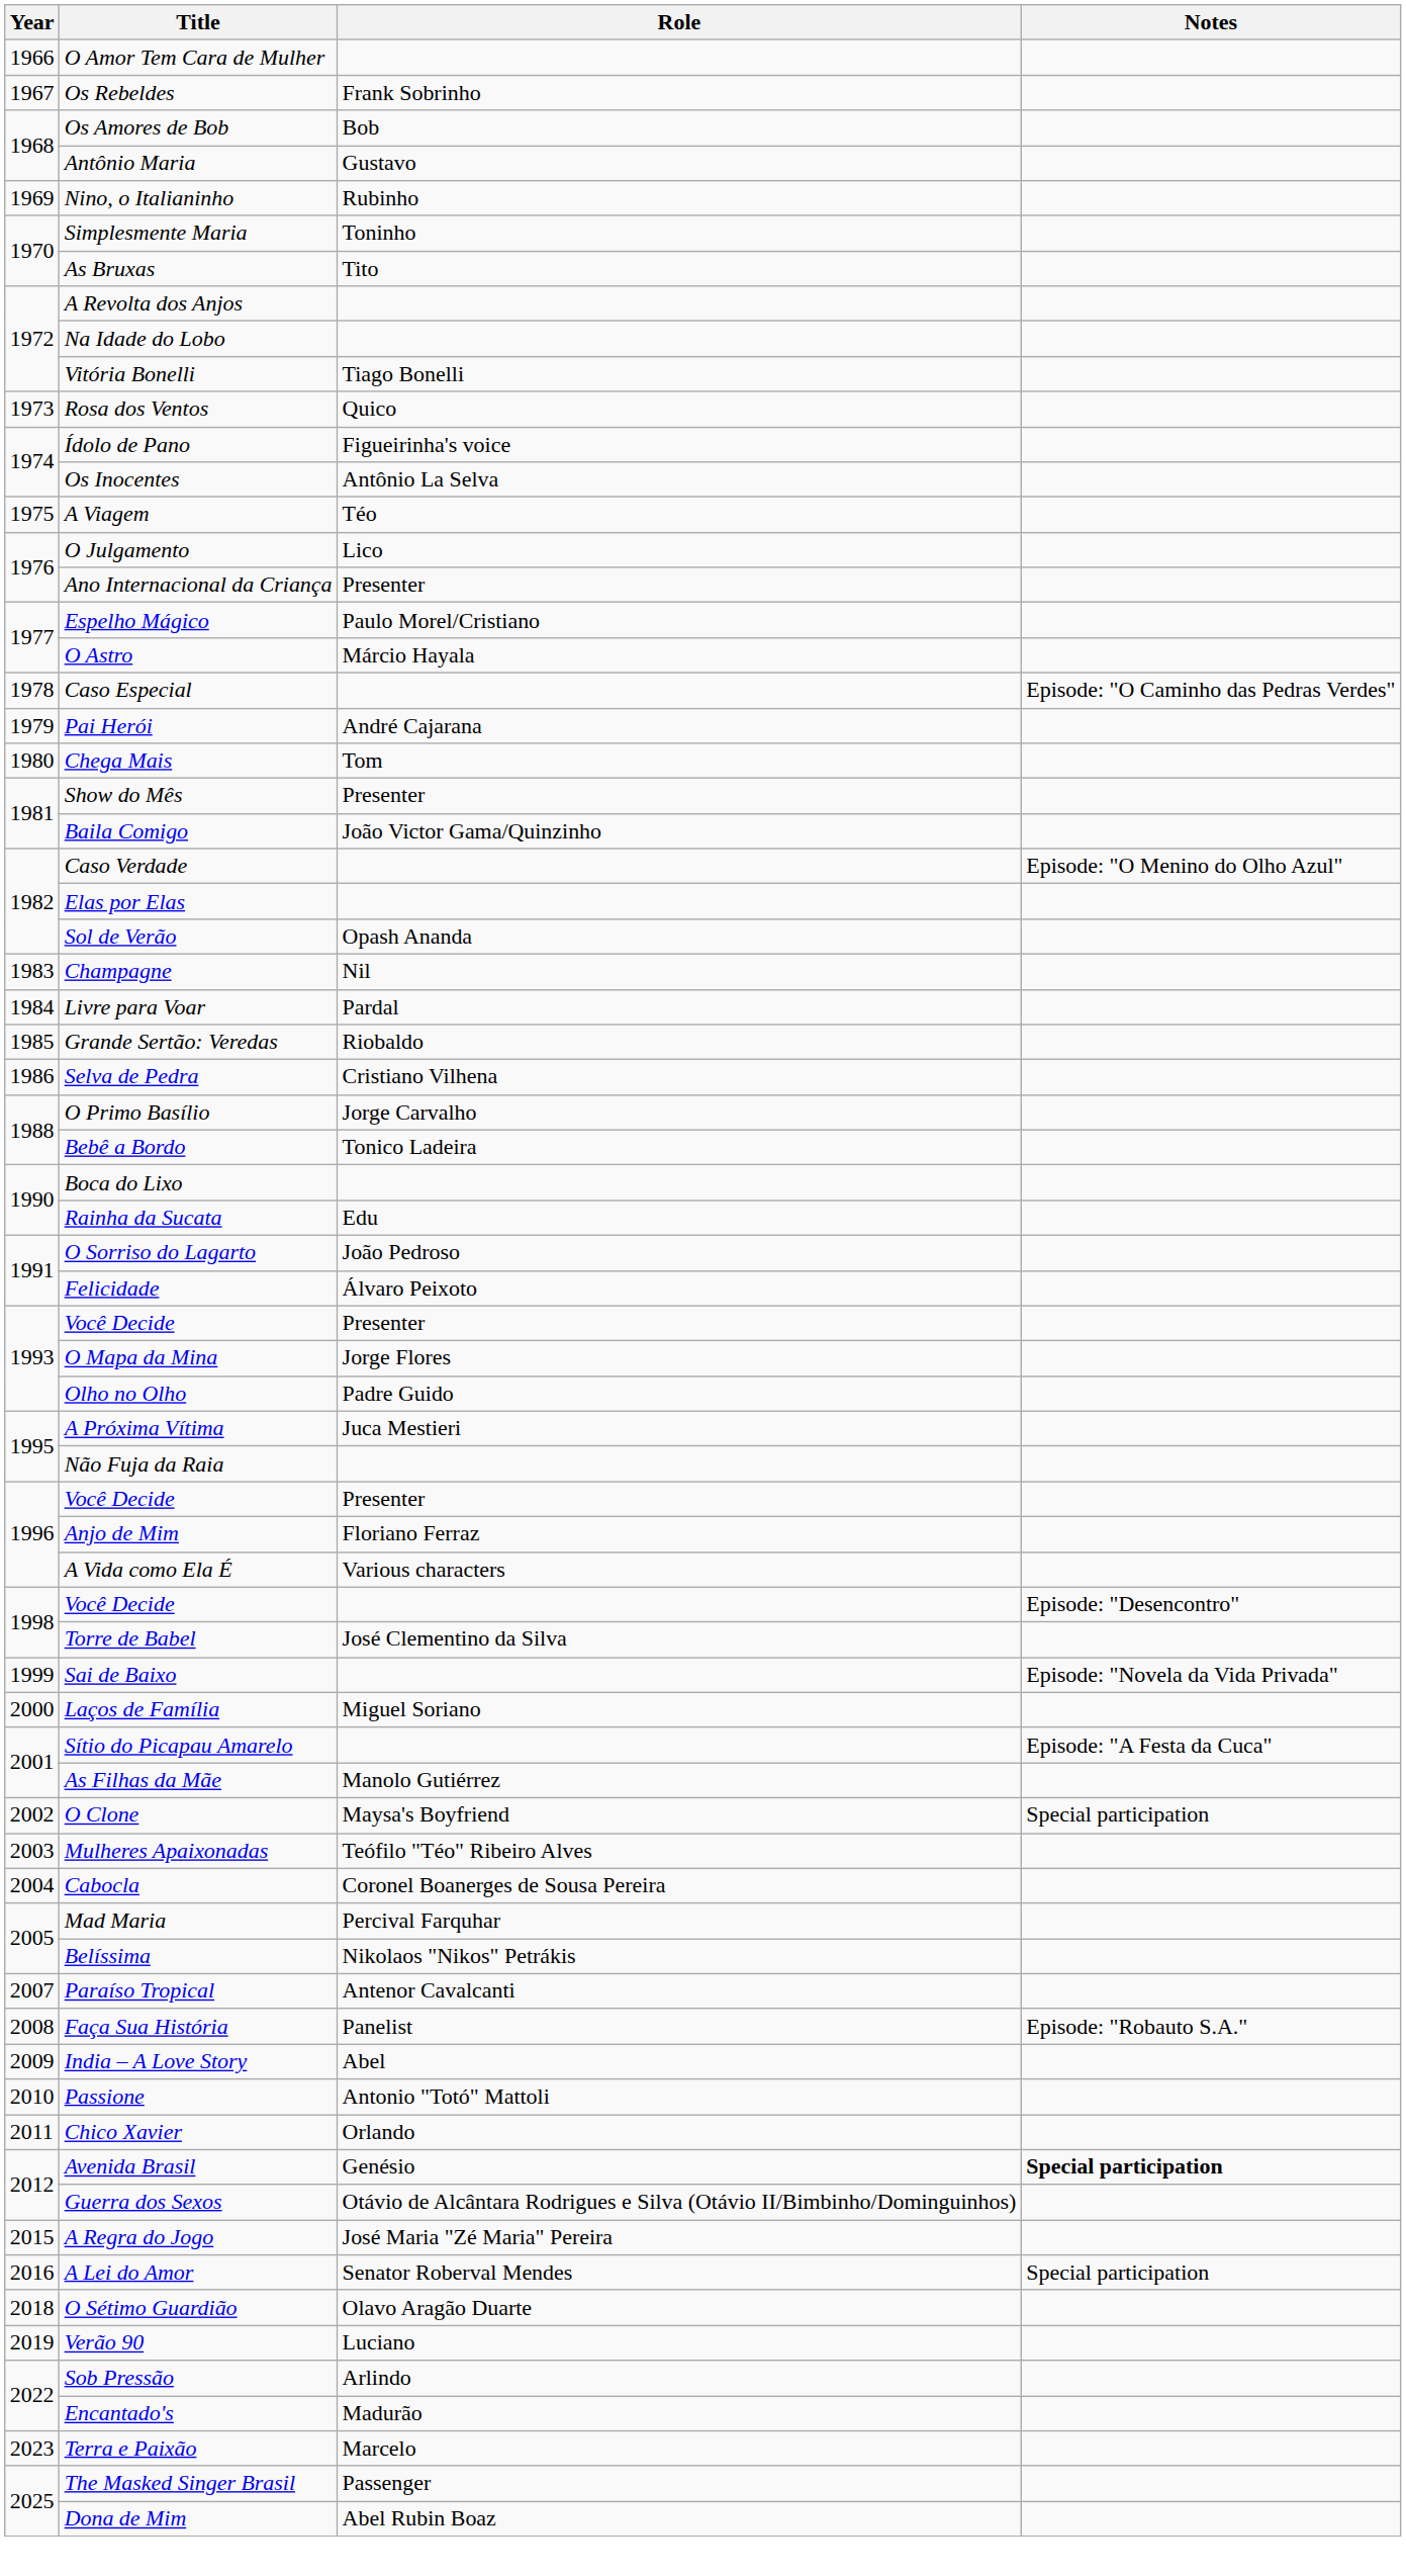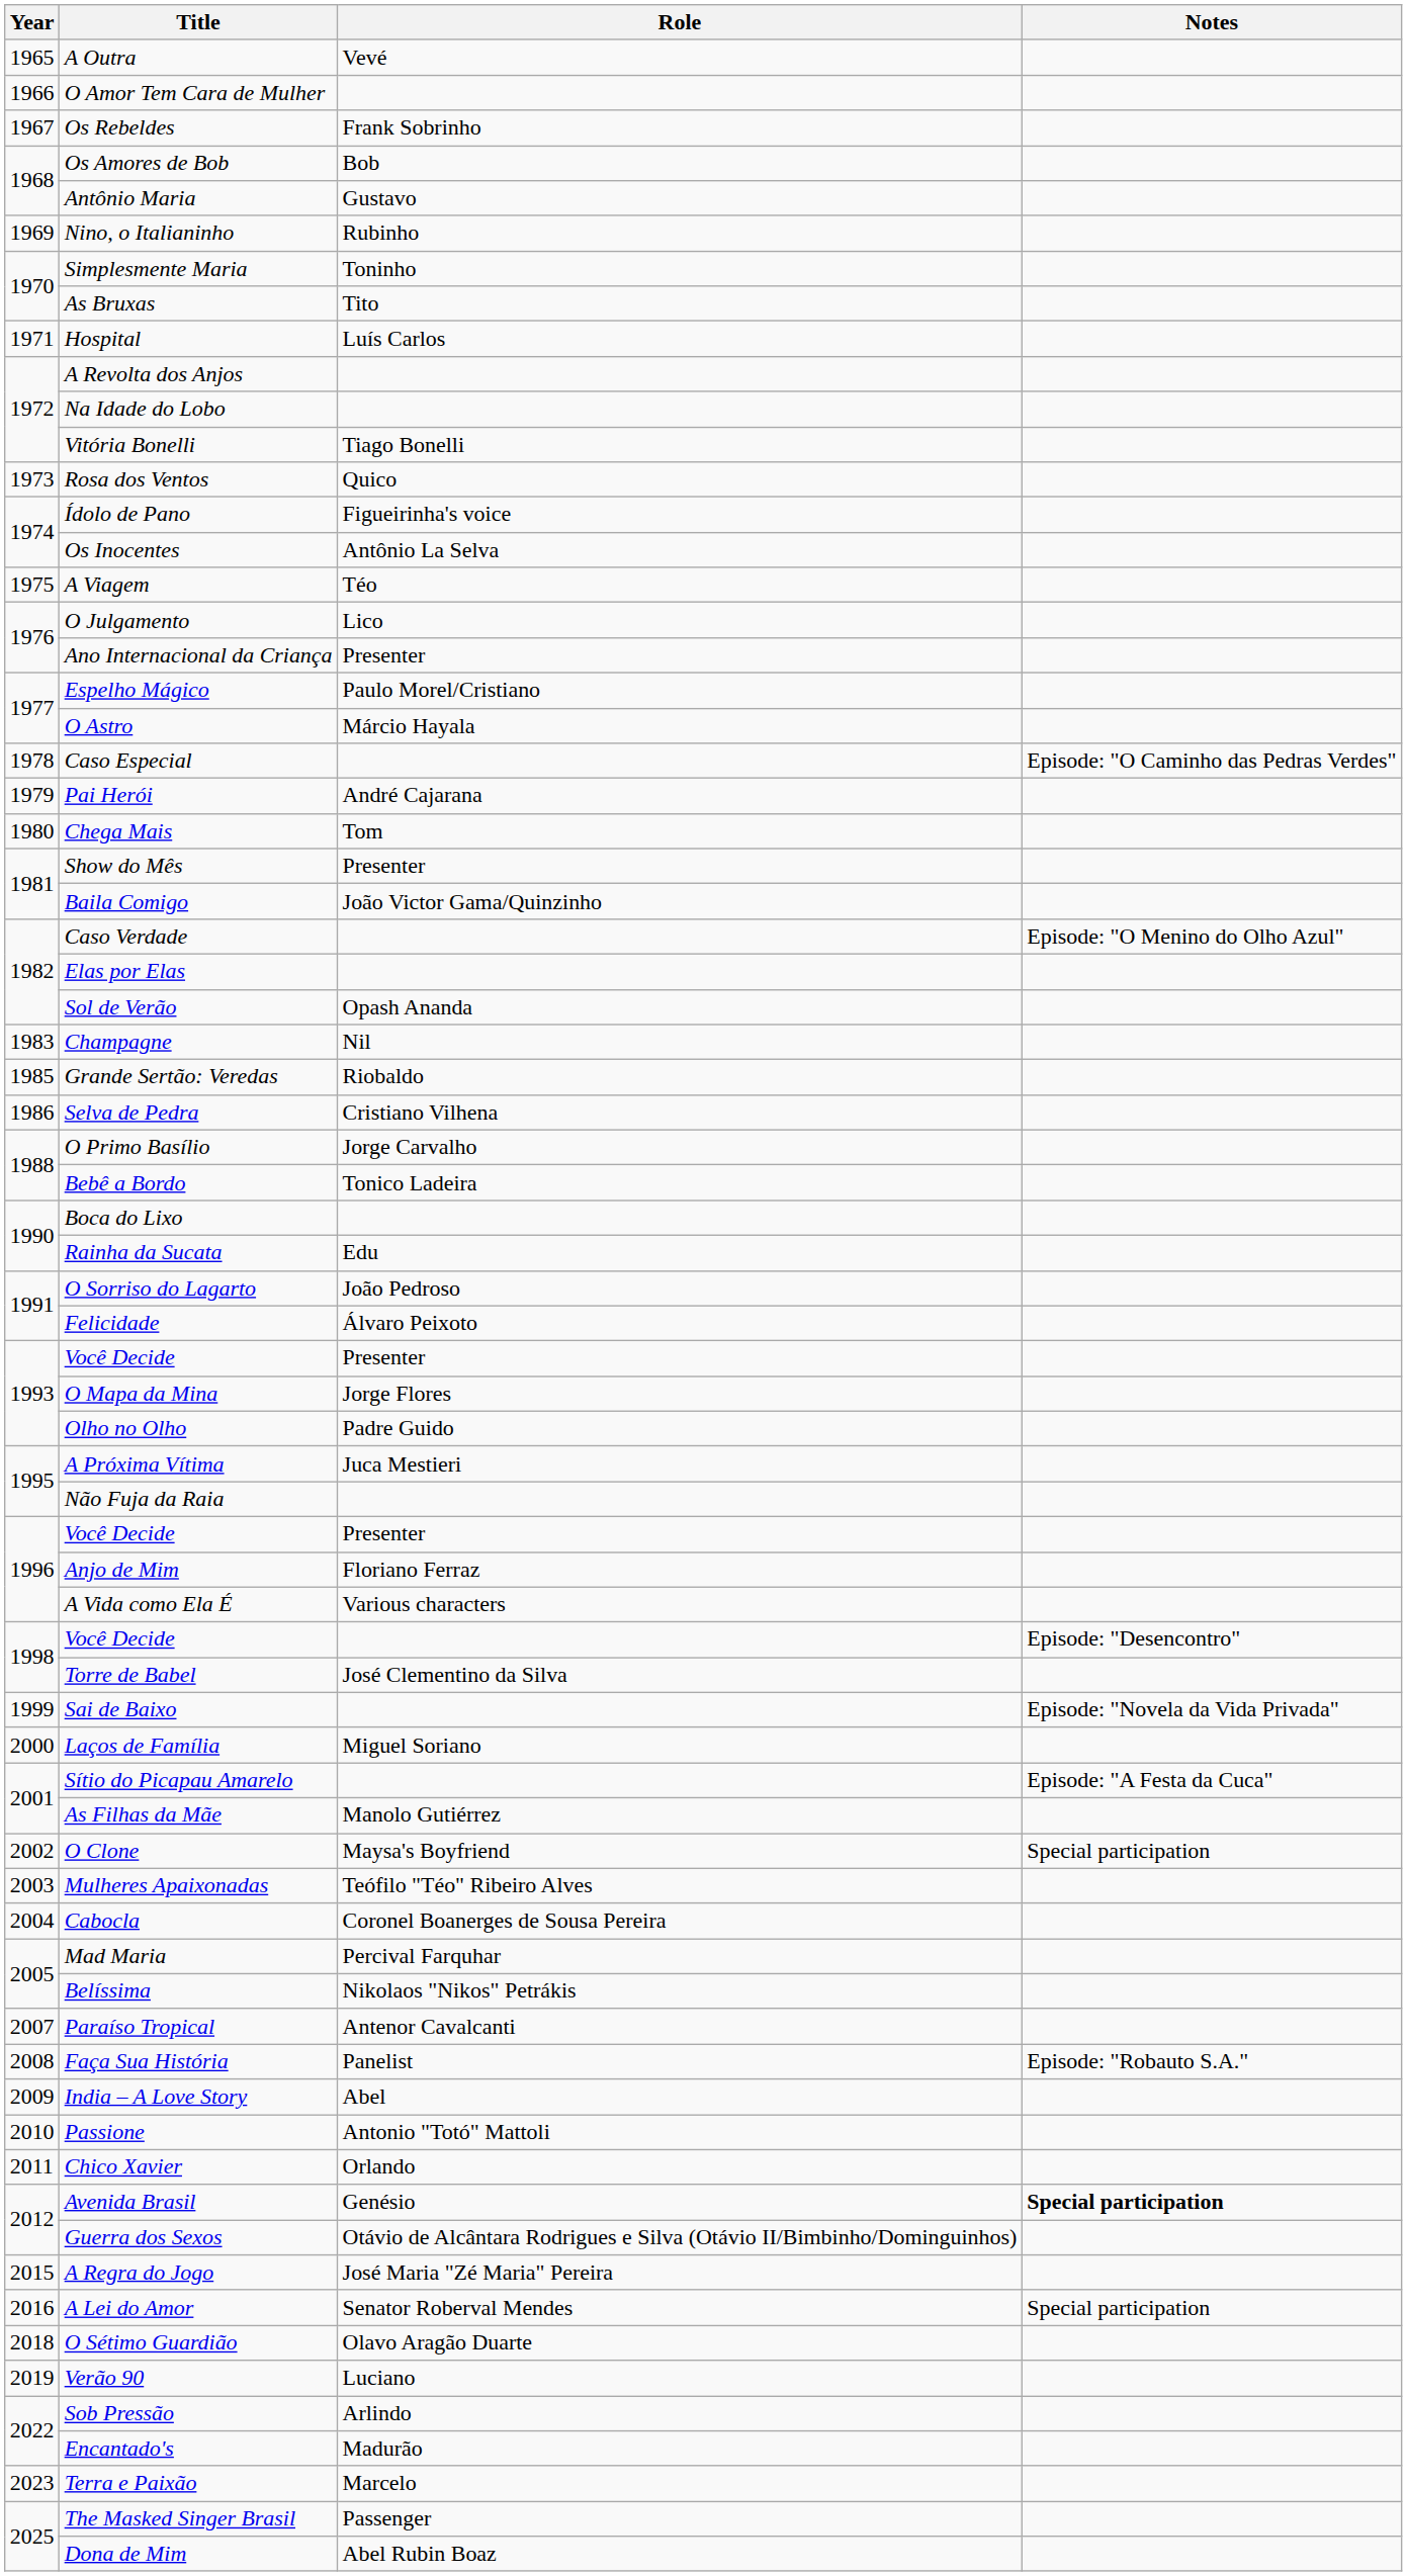 <table class="wikitable sortable">
 <tr>
 <th>Year</th>
 <th>Title</th>
 <th>Role</th>
 <th>Notes</th>
+</tr>
+<tr>
+<td>1965</td>
+<td><em>A Outra</em></td>
+<td>Vevé</td>
+<td></td>
 </tr>
 <tr>
 <td>1966</td>
 <td><em>O Amor Tem Cara de Mulher</em></td>
 <td></td>
 <td></td>
 </tr>
 <tr>
 <td>1967</td>
 <td><em>Os Rebeldes</em></td>
 <td>Frank Sobrinho</td>
 <td></td>
 </tr>
 <tr>
 <td rowspan="2">1968</td>
 <td><em>Os Amores de Bob</em></td>
 <td>Bob</td>
 <td></td>
 </tr>
 <tr>
 <td><em>Antônio Maria</em></td>
 <td>Gustavo</td>
 <td></td>
 </tr>
 <tr>
 <td>1969</td>
 <td><em>Nino, o Italianinho</em></td>
 <td>Rubinho</td>
 <td></td>
 </tr>
 <tr>
 <td rowspan="2">1970</td>
 <td><em>Simplesmente Maria</em></td>
 <td>Toninho</td>
 <td></td>
 </tr>
 <tr>
 <td><em>As Bruxas</em></td>
 <td>Tito</td>
+<td></td>
+</tr>
+<tr>
+<td>1971</td>
+<td><em>Hospital</em></td>
+<td>Luís Carlos</td>
 <td></td>
 </tr>
 <tr>
 <td rowspan="3">1972</td>
 <td><em>A Revolta dos Anjos</em></td>
 <td></td>
 <td></td>
 </tr>
 <tr>
 <td><em>Na Idade do Lobo</em></td>
 <td></td>
 <td></td>
 </tr>
 <tr>
 <td><em>Vitória Bonelli</em></td>
 <td>Tiago Bonelli</td>
 <td></td>
 </tr>
 <tr>
 <td>1973</td>
 <td><em>Rosa dos Ventos</em></td>
 <td>Quico</td>
 <td></td>
 </tr>
 <tr>
 <td rowspan="2">1974</td>
 <td><em>Ídolo de Pano</em></td>
 <td>Figueirinha's voice</td>
 <td></td>
 </tr>
 <tr>
 <td><em>Os Inocentes</em></td>
 <td>Antônio La Selva</td>
 <td></td>
 </tr>
 <tr>
 <td>1975</td>
 <td><em>A Viagem</em></td>
 <td>Téo</td>
 <td></td>
 </tr>
 <tr>
 <td rowspan="2">1976</td>
 <td><em>O Julgamento</em></td>
 <td>Lico</td>
 <td></td>
 </tr>
 <tr>
 <td><em>Ano Internacional da Criança</em></td>
 <td>Presenter</td>
 <td></td>
 </tr>
 <tr>
 <td rowspan="2">1977</td>
 <td><em><a href='#'>Espelho Mágico</a></em></td>
 <td>Paulo Morel/Cristiano</td>
 <td></td>
 </tr>
 <tr>
 <td><em><a href='#'>O Astro</a></em></td>
 <td>Márcio Hayala</td>
 <td></td>
 </tr>
 <tr>
 <td>1978</td>
 <td><em>Caso Especial</em></td>
 <td></td>
 <td>Episode: "O Caminho das Pedras Verdes"</td>
 </tr>
 <tr>
 <td>1979</td>
 <td><em><a href='#'>Pai Herói</a></em></td>
 <td>André Cajarana</td>
 <td></td>
 </tr>
 <tr>
 <td>1980</td>
 <td><em><a href='#'>Chega Mais</a></em></td>
 <td>Tom</td>
 <td></td>
 </tr>
 <tr>
 <td rowspan="2">1981</td>
 <td><em>Show do Mês</em></td>
 <td>Presenter</td>
 <td></td>
 </tr>
 <tr>
 <td><em><a href='#'>Baila Comigo</a></em></td>
 <td>João Victor Gama/Quinzinho</td>
 <td></td>
 </tr>
 <tr>
 <td rowspan="3">1982</td>
 <td><em>Caso Verdade</em></td>
 <td></td>
 <td>Episode: "O Menino do Olho Azul"</td>
 </tr>
 <tr>
 <td><em><a href='#'>Elas por Elas</a></em></td>
 <td></td>
 <td></td>
 </tr>
 <tr>
 <td><em><a href='#'>Sol de Verão</a></em></td>
 <td>Opash Ananda</td>
 <td></td>
 </tr>
 <tr>
 <td>1983</td>
 <td><em><a href='#'>Champagne</a></em></td>
 <td>Nil</td>
-<td></td>
-</tr>
-<tr>
-<td>1984</td>
-<td><em>Livre para Voar</em></td>
-<td>Pardal</td>
 <td></td>
 </tr>
 <tr>
 <td>1985</td>
 <td><em>Grande Sertão: Veredas</em></td>
 <td>Riobaldo</td>
 <td></td>
 </tr>
 <tr>
 <td>1986</td>
 <td><em><a href='#'>Selva de Pedra</a></em></td>
 <td>Cristiano Vilhena</td>
 <td></td>
 </tr>
 <tr>
 <td rowspan="2">1988</td>
 <td><em>O Primo Basílio</em></td>
 <td>Jorge Carvalho</td>
 <td></td>
 </tr>
 <tr>
 <td><em><a href='#'>Bebê a Bordo</a></em></td>
 <td>Tonico Ladeira</td>
 <td></td>
 </tr>
 <tr>
 <td rowspan="2">1990</td>
 <td><em>Boca do Lixo</em></td>
 <td></td>
 <td></td>
 </tr>
 <tr>
 <td><em><a href='#'>Rainha da Sucata</a></em></td>
 <td>Edu</td>
 <td></td>
 </tr>
 <tr>
 <td rowspan="2">1991</td>
 <td><em><a href='#'>O Sorriso do Lagarto</a></em></td>
 <td>João Pedroso</td>
 <td></td>
 </tr>
 <tr>
 <td><em><a href='#'>Felicidade</a></em></td>
 <td>Álvaro Peixoto</td>
 <td></td>
 </tr>
 <tr>
 <td rowspan="3">1993</td>
 <td><em><a href='#'>Você Decide</a></em></td>
 <td>Presenter</td>
 <td></td>
 </tr>
 <tr>
 <td><em><a href='#'>O Mapa da Mina</a></em></td>
 <td>Jorge Flores</td>
 <td></td>
 </tr>
 <tr>
 <td><em><a href='#'>Olho no Olho</a></em></td>
 <td>Padre Guido</td>
 <td></td>
 </tr>
 <tr>
 <td rowspan="2">1995</td>
 <td><em><a href='#'>A Próxima Vítima</a></em></td>
 <td>Juca Mestieri</td>
 <td></td>
 </tr>
 <tr>
 <td><em>Não Fuja da Raia</em></td>
 <td></td>
 <td></td>
 </tr>
 <tr>
 <td rowspan="3">1996</td>
 <td><em><a href='#'>Você Decide</a></em></td>
 <td>Presenter</td>
 <td></td>
 </tr>
 <tr>
 <td><em><a href='#'>Anjo de Mim</a></em></td>
 <td>Floriano Ferraz</td>
 <td></td>
 </tr>
 <tr>
 <td><em>A Vida como Ela É</em></td>
 <td>Various characters</td>
 <td></td>
 </tr>
 <tr>
 <td rowspan="2">1998</td>
 <td><em><a href='#'>Você Decide</a></em></td>
 <td></td>
 <td>Episode: "Desencontro"</td>
 </tr>
 <tr>
 <td><em><a href='#'>Torre de Babel</a></em></td>
 <td>José Clementino da Silva</td>
 <td></td>
 </tr>
 <tr>
 <td>1999</td>
 <td><em><a href='#'>Sai de Baixo</a></em></td>
 <td></td>
 <td>Episode: "Novela da Vida Privada"</td>
 </tr>
 <tr>
 <td>2000</td>
 <td><em><a href='#'>Laços de Família</a></em></td>
 <td>Miguel Soriano</td>
 <td></td>
 </tr>
 <tr>
 <td rowspan="2">2001</td>
 <td><em><a href='#'>Sítio do Picapau Amarelo</a></em></td>
 <td></td>
 <td>Episode: "A Festa da Cuca"</td>
 </tr>
 <tr>
 <td><em><a href='#'>As Filhas da Mãe</a></em></td>
 <td>Manolo Gutiérrez</td>
 <td></td>
 </tr>
 <tr>
 <td>2002</td>
 <td><em><a href='#'>O Clone</a></em></td>
 <td>Maysa's Boyfriend</td>
 <td>Special participation</td>
 </tr>
 <tr>
 <td>2003</td>
 <td><em><a href='#'>Mulheres Apaixonadas</a></em></td>
 <td>Teófilo "Téo" Ribeiro Alves</td>
 <td></td>
 </tr>
 <tr>
 <td>2004</td>
 <td><em><a href='#'>Cabocla</a></em></td>
 <td>Coronel Boanerges de Sousa Pereira</td>
 <td></td>
 </tr>
 <tr>
 <td rowspan="2">2005</td>
 <td><em>Mad Maria</em></td>
 <td>Percival Farquhar</td>
 <td></td>
 </tr>
 <tr>
 <td><em><a href='#'>Belíssima</a></em></td>
 <td>Nikolaos "Nikos" Petrákis</td>
 <td></td>
 </tr>
 <tr>
 <td>2007</td>
 <td><em><a href='#'>Paraíso Tropical</a></em></td>
 <td>Antenor Cavalcanti</td>
 <td></td>
 </tr>
 <tr>
 <td>2008</td>
 <td><em><a href='#'>Faça Sua História</a></em></td>
 <td>Panelist</td>
 <td>Episode: "Robauto S.A."</td>
 </tr>
 <tr>
 <td>2009</td>
 <td><em><a href='#'>India – A Love Story</a></em></td>
 <td>Abel</td>
 <td></td>
 </tr>
 <tr>
 <td>2010</td>
 <td><em><a href='#'>Passione</a></em></td>
 <td>Antonio "Totó" Mattoli</td>
 <td></td>
 </tr>
 <tr>
 <td>2011</td>
 <td><em><a href='#'>Chico Xavier</a></em></td>
 <td>Orlando</td>
 <td></td>
 </tr>
 <tr>
 <td rowspan="2">2012</td>
 <td><em><a href='#'>Avenida Brasil</a></em></td>
 <td>Genésio</td>
 <td><strong>Special participation</strong></td>
 </tr>
 <tr>
 <td><em><a href='#'>Guerra dos Sexos</a></em></td>
 <td>Otávio de Alcântara Rodrigues e Silva (Otávio II/Bimbinho/Dominguinhos)</td>
 <td></td>
 </tr>
 <tr>
 <td>2015</td>
 <td><em><a href='#'>A Regra do Jogo</a></em></td>
 <td>José Maria "Zé Maria" Pereira</td>
 <td></td>
 </tr>
 <tr>
 <td>2016</td>
 <td><em><a href='#'>A Lei do Amor</a></em></td>
 <td>Senator Roberval Mendes</td>
 <td>Special participation</td>
 </tr>
 <tr>
 <td>2018</td>
 <td><em><a href='#'>O Sétimo Guardião</a></em></td>
 <td>Olavo Aragão Duarte</td>
 <td></td>
 </tr>
 <tr>
 <td>2019</td>
 <td><em><a href='#'>Verão 90</a></em></td>
 <td>Luciano</td>
 <td></td>
 </tr>
 <tr>
 <td rowspan="2">2022</td>
 <td><em><a href='#'>Sob Pressão</a></em></td>
 <td>Arlindo</td>
 <td></td>
 </tr>
 <tr>
 <td><em><a href='#'>Encantado's</a></em></td>
 <td>Madurão</td>
 <td></td>
 </tr>
 <tr>
 <td>2023</td>
 <td><em><a href='#'>Terra e Paixão</a></em></td>
 <td>Marcelo</td>
 <td></td>
 </tr>
 <tr>
 <td rowspan="2">2025</td>
 <td><em><a href='#'>The Masked Singer Brasil</a></em></td>
 <td>Passenger</td>
 <td></td>
 </tr>
 <tr>
 <td><em><a href='#'>Dona de Mim</a></em></td>
 <td>Abel Rubin Boaz</td>
 <td></td>
 </tr>
 </table>
